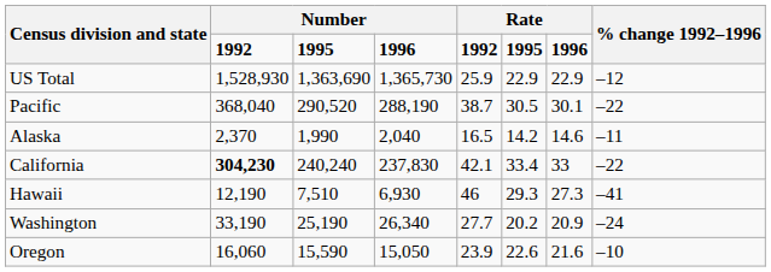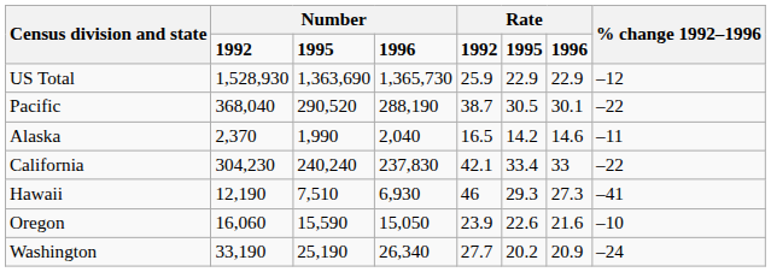 <table class="wikitable">
 <tr>
 <th rowspan="2">Census division and state</th>
 <th colspan="3">Number</th>
 <th colspan="3">Rate</th>
 <th rowspan="2">% change 1992–1996</th>
 </tr>
 <tr>
 <td><strong>1992</strong></td>
 <td><strong>1995</strong></td>
 <td><strong>1996</strong></td>
 <td><strong>1992</strong></td>
 <td><strong>1995</strong></td>
 <td><strong>1996</strong></td>
 </tr>
 <tr>
 <td>US Total</td>
 <td>1,528,930</td>
 <td>1,363,690</td>
 <td>1,365,730</td>
 <td>25.9</td>
 <td>22.9</td>
 <td>22.9</td>
 <td>–12</td>
 </tr>
 <tr>
 <td>Pacific</td>
 <td>368,040</td>
 <td>290,520</td>
 <td>288,190</td>
 <td>38.7</td>
 <td>30.5</td>
 <td>30.1</td>
 <td>–22</td>
 </tr>
 <tr>
 <td>Alaska</td>
 <td>2,370</td>
 <td>1,990</td>
 <td>2,040</td>
 <td>16.5</td>
 <td>14.2</td>
 <td>14.6</td>
 <td>–11</td>
 </tr>
 <tr>
 <td>California</td>
-<td><strong>304,230</strong></td>
+<td>304,230</td>
 <td>240,240</td>
 <td>237,830</td>
 <td>42.1</td>
 <td>33.4</td>
 <td>33</td>
 <td>–22</td>
 </tr>
 <tr>
 <td>Hawaii</td>
 <td>12,190</td>
 <td>7,510</td>
 <td>6,930</td>
 <td>46</td>
 <td>29.3</td>
 <td>27.3</td>
 <td>–41</td>
 </tr>
 <tr>
+<td>Oregon</td>
+<td>16,060</td>
+<td>15,590</td>
+<td>15,050</td>
+<td>23.9</td>
+<td>22.6</td>
+<td>21.6</td>
+<td>–10</td>
+</tr>
+<tr>
 <td>Washington</td>
 <td>33,190</td>
 <td>25,190</td>
 <td>26,340</td>
 <td>27.7</td>
 <td>20.2</td>
 <td>20.9</td>
 <td>–24</td>
 </tr>
-<tr>
-<td>Oregon</td>
-<td>16,060</td>
-<td>15,590</td>
-<td>15,050</td>
-<td>23.9</td>
-<td>22.6</td>
-<td>21.6</td>
-<td>–10</td>
-</tr>
 </table>
